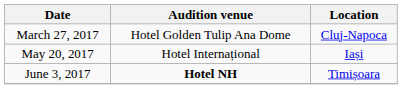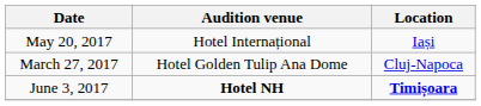 <table class="wikitable" style="text-align:center; line-height:17px; width:55%;">
 <tr>
 <th>Date</th>
 <th>Audition venue</th>
 <th>Location</th>
 </tr>
 <tr>
+<td>May 20, 2017</td>
+<td>Hotel Internațional</td>
+<td><a href='#'>Iași</a></td>
+</tr>
+<tr>
 <td>March 27, 2017</td>
 <td>Hotel Golden Tulip Ana Dome</td>
 <td><a href='#'>Cluj-Napoca</a></td>
 </tr>
 <tr>
-<td>May 20, 2017</td>
-<td>Hotel Internațional</td>
-<td><a href='#'>Iași</a></td>
-</tr>
-<tr>
 <td>June 3, 2017</td>
 <td><strong>Hotel NH</strong></td>
-<td><a href='#'>Timișoara</a></td>
+<td><strong><a href='#'>Timișoara</a></strong></td>
 </tr>
 <tr>
 </tr>
 </table>
